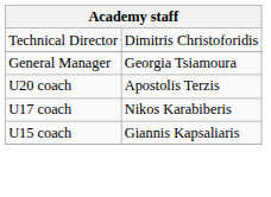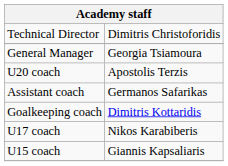 <table class="wikitable" style="text-align: center">
 <tr>
 <th colspan="2">Academy staff</th>
 </tr>
 <tr>
 <td align=left>Technical Director</td>
 <td align=left> Dimitris Christoforidis</td>
 </tr>
 <tr>
 </tr>
 <tr>
 <td align=left>General Manager</td>
 <td align=left> Georgia Tsiamoura</td>
 </tr>
 <tr>
 <td align=left>U20 coach</td>
 <td align=left> Apostolis Terzis</td>
 </tr>
 <tr>
+<td align=left>Assistant coach</td>
+<td align=left> Germanos Safarikas</td>
+</tr>
+<tr>
+<td align=left>Goalkeeping coach</td>
+<td align=left> <a href='#'>Dimitris Kottaridis</a></td>
+</tr>
+<tr>
 <td align=left>U17 coach</td>
 <td align=left> Nikos Karabiberis</td>
 </tr>
 <tr>
 <td align=left>U15 coach</td>
 <td align=left> Giannis Kapsaliaris</td>
 </tr>
 <tr>
 </tr>
 </table>
